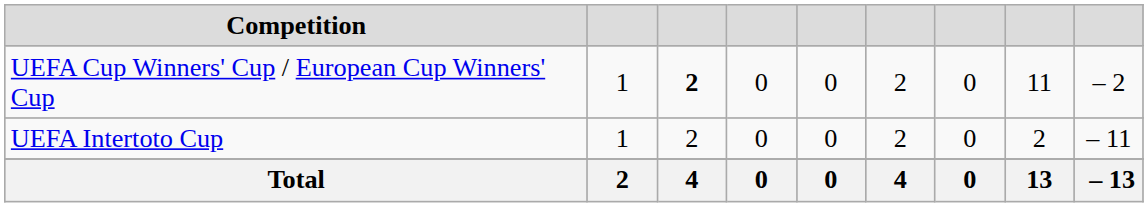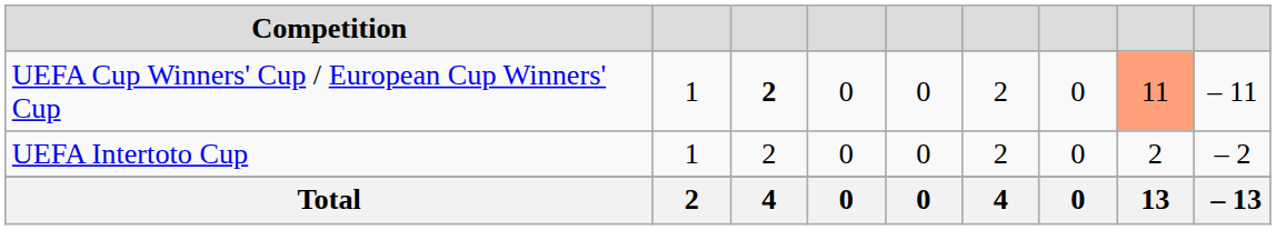 <table class="wikitable" style="text-align: center;">
 <tr>
 <th width="348" style="background:#DCDCDC">Competition</th>
 <th width="35" style="background:#DCDCDC"></th>
 <th width="35" style="background:#DCDCDC"></th>
 <th width="35" style="background:#DCDCDC"></th>
 <th width="35" style="background:#DCDCDC"></th>
 <th width="35" style="background:#DCDCDC"></th>
 <th width="35" style="background:#DCDCDC"></th>
 <th width="35" style="background:#DCDCDC"></th>
 <th width="35" style="background:#DCDCDC"></th>
 </tr>
 <tr>
 <td align=left><a href='#'>UEFA Cup Winners' Cup</a> / <a href='#'>European Cup Winners' Cup</a></td>
 <td>1</td>
 <td><strong>2</strong></td>
 <td>0</td>
 <td>0</td>
 <td>2</td>
 <td>0</td>
-<td>11</td>
-<td>– 2</td>
+<td style="background: lightsalmon;">11</td>
+<td>– 11</td>
 </tr>
 <tr>
 <td align=left><a href='#'>UEFA Intertoto Cup</a></td>
 <td>1</td>
 <td>2</td>
 <td>0</td>
 <td>0</td>
 <td>2</td>
 <td>0</td>
 <td>2</td>
-<td>– 11</td>
+<td>– 2</td>
 </tr>
 <tr>
 </tr>
 <tr class="sortbottom">
 <th>Total</th>
 <th>2</th>
 <th>4</th>
 <th>0</th>
 <th>0</th>
 <th>4</th>
 <th>0</th>
 <th>13</th>
 <th> – 13</th>
 </tr>
 </table>
